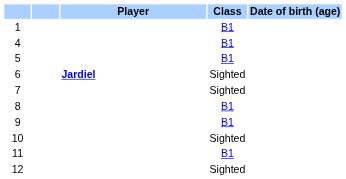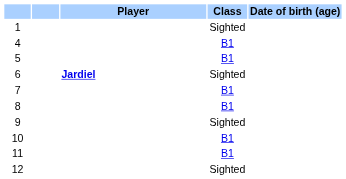 <table class="sortable" border="0" cellspacing="2" cellpadding="2">
 <tr style="background-color:#AAD0FF">
 <th width=8%></th>
 <th width=8%></th>
 <th width=44%>Player</th>
 <th width=12%>Class</th>
 <th width=28%>Date of birth (age)</th>
 </tr>
 <tr>
 <td style="text-align: center;">1</td>
 <td style="text-align: center;"></td>
 <td></td>
-<td style="text-align: center;"><a href='#'>B1</a></td>
+<td style="text-align: center;">Sighted</td>
 <td></td>
 </tr>
 <tr>
 <td style="text-align: center;">4</td>
 <td style="text-align: center;"></td>
 <td></td>
 <td style="text-align: center;"><a href='#'>B1</a></td>
 <td></td>
 </tr>
 <tr>
 <td style="text-align: center;">5</td>
 <td style="text-align: center;"></td>
 <td></td>
 <td style="text-align: center;"><a href='#'>B1</a></td>
 <td></td>
 </tr>
 <tr>
 <td style="text-align: center;">6</td>
 <td style="text-align: center;"></td>
 <td><strong><a href='#'>Jardiel</a></strong></td>
 <td style="text-align: center;">Sighted</td>
 <td></td>
 </tr>
 <tr>
 <td style="text-align: center;">7</td>
 <td style="text-align: center;"></td>
 <td></td>
-<td style="text-align: center;">Sighted</td>
+<td style="text-align: center;"><a href='#'>B1</a></td>
 <td></td>
 </tr>
 <tr>
 <td style="text-align: center;">8</td>
 <td style="text-align: center;"></td>
 <td></td>
 <td style="text-align: center;"><a href='#'>B1</a></td>
 <td></td>
 </tr>
 <tr>
 <td style="text-align: center;">9</td>
 <td style="text-align: center;"></td>
 <td></td>
-<td style="text-align: center;"><a href='#'>B1</a></td>
+<td style="text-align: center;">Sighted</td>
 <td></td>
 </tr>
 <tr>
 <td style="text-align: center;">10</td>
 <td style="text-align: center;"></td>
 <td></td>
-<td style="text-align: center;">Sighted</td>
+<td style="text-align: center;"><a href='#'>B1</a></td>
 <td></td>
 </tr>
 <tr>
 <td style="text-align: center;">11</td>
 <td style="text-align: center;"></td>
 <td></td>
 <td style="text-align: center;"><a href='#'>B1</a></td>
 <td></td>
 </tr>
 <tr>
 <td style="text-align: center;">12</td>
 <td style="text-align: center;"></td>
 <td></td>
 <td style="text-align: center;">Sighted</td>
 <td></td>
 </tr>
 </table>
